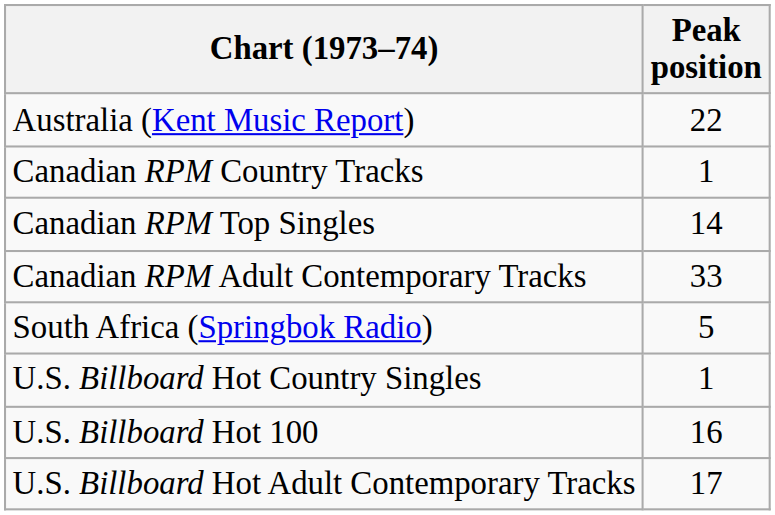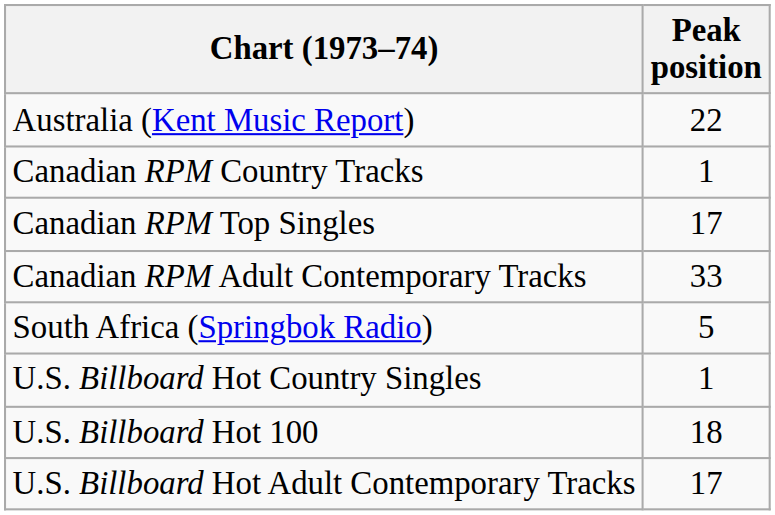 <table class="wikitable sortable">
 <tr>
 <th align="left">Chart (1973–74)</th>
 <th align="center">Peak<br>position</th>
 </tr>
 <tr>
 <td>Australia (<a href='#'>Kent Music Report</a>)</td>
 <td style="text-align:center;">22</td>
 </tr>
 <tr>
 <td>Canadian <em>RPM</em> Country Tracks</td>
 <td align="center">1</td>
 </tr>
 <tr>
 <td>Canadian <em>RPM</em> Top Singles</td>
-<td align="center">14</td>
+<td align="center">17</td>
 </tr>
 <tr>
 <td>Canadian <em>RPM</em> Adult Contemporary Tracks</td>
 <td align="center">33</td>
 </tr>
 <tr>
 <td>South Africa (<a href='#'>Springbok Radio</a>)</td>
 <td align="center">5</td>
 </tr>
 <tr>
 <td align="left">U.S. <em>Billboard</em> Hot Country Singles</td>
 <td align="center">1</td>
 </tr>
 <tr>
 <td align="left">U.S. <em>Billboard</em> Hot 100</td>
-<td align="center">16</td>
+<td align="center">18</td>
 </tr>
 <tr>
 <td align="left">U.S. <em>Billboard</em> Hot Adult Contemporary Tracks</td>
 <td align="center">17</td>
 </tr>
 </table>
